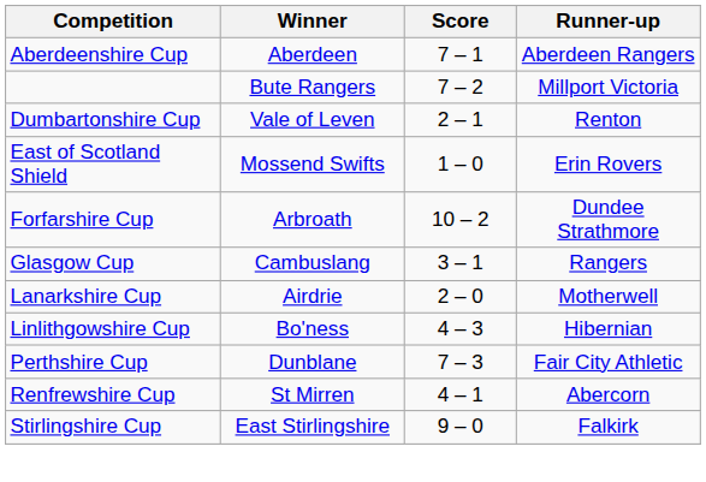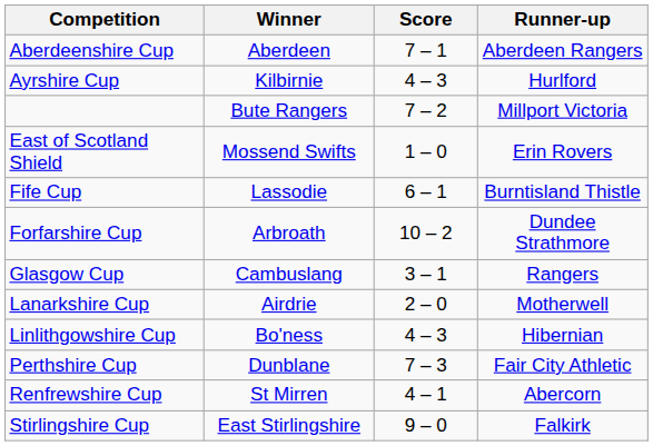 <table class="wikitable" style="text-align: center;">
 <tr>
 <th width=160>Competition</th>
 <th width=135>Winner</th>
 <th width=80>Score</th>
 <th width=135>Runner-up</th>
 </tr>
 <tr>
 <td align=left><a href='#'>Aberdeenshire Cup</a></td>
 <td><a href='#'>Aberdeen</a></td>
 <td>7 – 1</td>
 <td><a href='#'>Aberdeen Rangers</a></td>
 </tr>
 <tr>
+<td align=left><a href='#'>Ayrshire Cup</a></td>
+<td><a href='#'>Kilbirnie</a></td>
+<td>4 – 3</td>
+<td><a href='#'>Hurlford</a></td>
+</tr>
+<tr>
 <td align=left></td>
 <td><a href='#'>Bute Rangers</a></td>
 <td>7 – 2</td>
 <td><a href='#'>Millport Victoria</a></td>
 </tr>
 <tr>
-<td align=left><a href='#'>Dumbartonshire Cup</a></td>
-<td><a href='#'>Vale of Leven</a></td>
-<td>2 – 1</td>
-<td><a href='#'>Renton</a></td>
-</tr>
-<tr>
 <td align=left><a href='#'>East of Scotland Shield</a></td>
 <td><a href='#'>Mossend Swifts</a></td>
 <td>1 – 0</td>
 <td><a href='#'>Erin Rovers</a></td>
+</tr>
+<tr>
+<td align=left><a href='#'>Fife Cup</a></td>
+<td><a href='#'>Lassodie</a></td>
+<td>6 – 1</td>
+<td><a href='#'>Burntisland Thistle</a></td>
 </tr>
 <tr>
 <td align=left><a href='#'>Forfarshire Cup</a></td>
 <td><a href='#'>Arbroath</a></td>
 <td>10 – 2</td>
 <td><a href='#'>Dundee Strathmore</a></td>
 </tr>
 <tr>
 <td align=left><a href='#'>Glasgow Cup</a></td>
 <td><a href='#'>Cambuslang</a></td>
 <td>3 – 1</td>
 <td><a href='#'>Rangers</a></td>
 </tr>
 <tr>
 <td align=left><a href='#'>Lanarkshire Cup</a></td>
 <td><a href='#'>Airdrie</a></td>
 <td>2 – 0</td>
 <td><a href='#'>Motherwell</a></td>
 </tr>
 <tr>
 <td align=left><a href='#'>Linlithgowshire Cup</a></td>
 <td><a href='#'>Bo'ness</a></td>
 <td>4 – 3</td>
 <td><a href='#'>Hibernian</a></td>
 </tr>
 <tr>
 <td align=left><a href='#'>Perthshire Cup</a></td>
 <td><a href='#'>Dunblane</a></td>
 <td>7 – 3</td>
 <td><a href='#'>Fair City Athletic</a></td>
 </tr>
 <tr>
 <td align=left><a href='#'>Renfrewshire Cup</a></td>
 <td><a href='#'>St Mirren</a></td>
 <td>4 – 1</td>
 <td><a href='#'>Abercorn</a></td>
 </tr>
 <tr>
 <td align=left><a href='#'>Stirlingshire Cup</a></td>
 <td><a href='#'>East Stirlingshire</a></td>
 <td>9 – 0</td>
 <td><a href='#'>Falkirk</a></td>
 </tr>
 </table>
